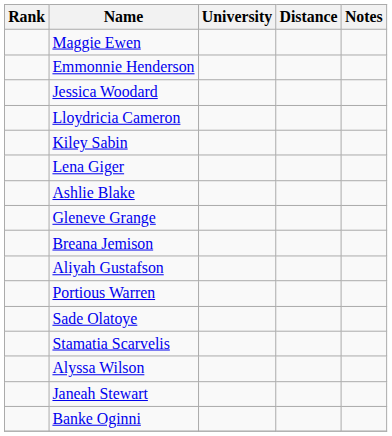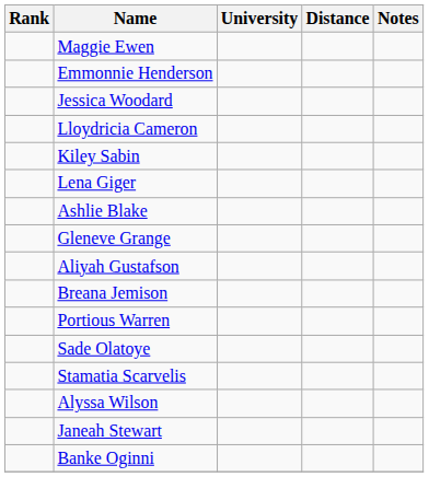 <table class="wikitable sortable" style="text-align:center">
 <tr>
 <th>Rank</th>
 <th>Name</th>
 <th>University</th>
 <th>Distance</th>
 <th>Notes</th>
 </tr>
 <tr>
 <td></td>
 <td align=left><a href='#'>Maggie Ewen</a></td>
 <td></td>
 <td><strong></strong></td>
 <td></td>
 </tr>
 <tr>
 <td></td>
 <td align=left><a href='#'>Emmonnie Henderson</a></td>
 <td></td>
 <td><strong></strong></td>
 <td></td>
 </tr>
 <tr>
 <td></td>
 <td align=left><a href='#'>Jessica Woodard</a></td>
 <td></td>
 <td><strong></strong></td>
 <td></td>
 </tr>
 <tr>
 <td></td>
 <td align=left><a href='#'>Lloydricia Cameron</a></td>
 <td></td>
 <td><strong></strong></td>
 <td></td>
 </tr>
 <tr>
 <td></td>
 <td align=left><a href='#'>Kiley Sabin</a></td>
 <td></td>
 <td><strong></strong></td>
 <td></td>
 </tr>
 <tr>
 <td></td>
 <td align=left><a href='#'>Lena Giger</a></td>
 <td></td>
 <td><strong></strong></td>
 <td></td>
 </tr>
 <tr>
 <td></td>
 <td align=left><a href='#'>Ashlie Blake</a></td>
 <td></td>
 <td><strong></strong></td>
 <td></td>
 </tr>
 <tr>
 <td></td>
 <td align=left><a href='#'>Gleneve Grange</a></td>
 <td></td>
 <td><strong></strong></td>
 <td></td>
 </tr>
 <tr>
 <td></td>
-<td align=left><a href='#'>Breana Jemison</a></td>
+<td align=left><a href='#'>Aliyah Gustafson</a></td>
 <td></td>
 <td><strong></strong></td>
 <td></td>
 </tr>
 <tr>
 <td></td>
-<td align=left><a href='#'>Aliyah Gustafson</a></td>
+<td align=left><a href='#'>Breana Jemison</a></td>
 <td></td>
 <td><strong></strong></td>
 <td></td>
 </tr>
 <tr>
 <td></td>
 <td align=left><a href='#'>Portious Warren</a></td>
 <td></td>
 <td><strong></strong></td>
 <td></td>
 </tr>
 <tr>
 <td></td>
 <td align=left><a href='#'>Sade Olatoye</a></td>
 <td></td>
 <td><strong></strong></td>
 <td></td>
 </tr>
 <tr>
 <td></td>
 <td align=left><a href='#'>Stamatia Scarvelis</a></td>
 <td></td>
 <td><strong></strong></td>
 <td></td>
 </tr>
 <tr>
 <td></td>
 <td align=left><a href='#'>Alyssa Wilson</a></td>
 <td></td>
 <td><strong></strong></td>
 <td></td>
 </tr>
 <tr>
 <td></td>
 <td align=left><a href='#'>Janeah Stewart</a></td>
 <td></td>
 <td><strong></strong></td>
 <td></td>
 </tr>
 <tr>
 <td></td>
 <td align=left><a href='#'>Banke Oginni</a></td>
 <td></td>
 <td><strong></strong></td>
 <td></td>
 </tr>
 <tr>
 </tr>
 </table>
